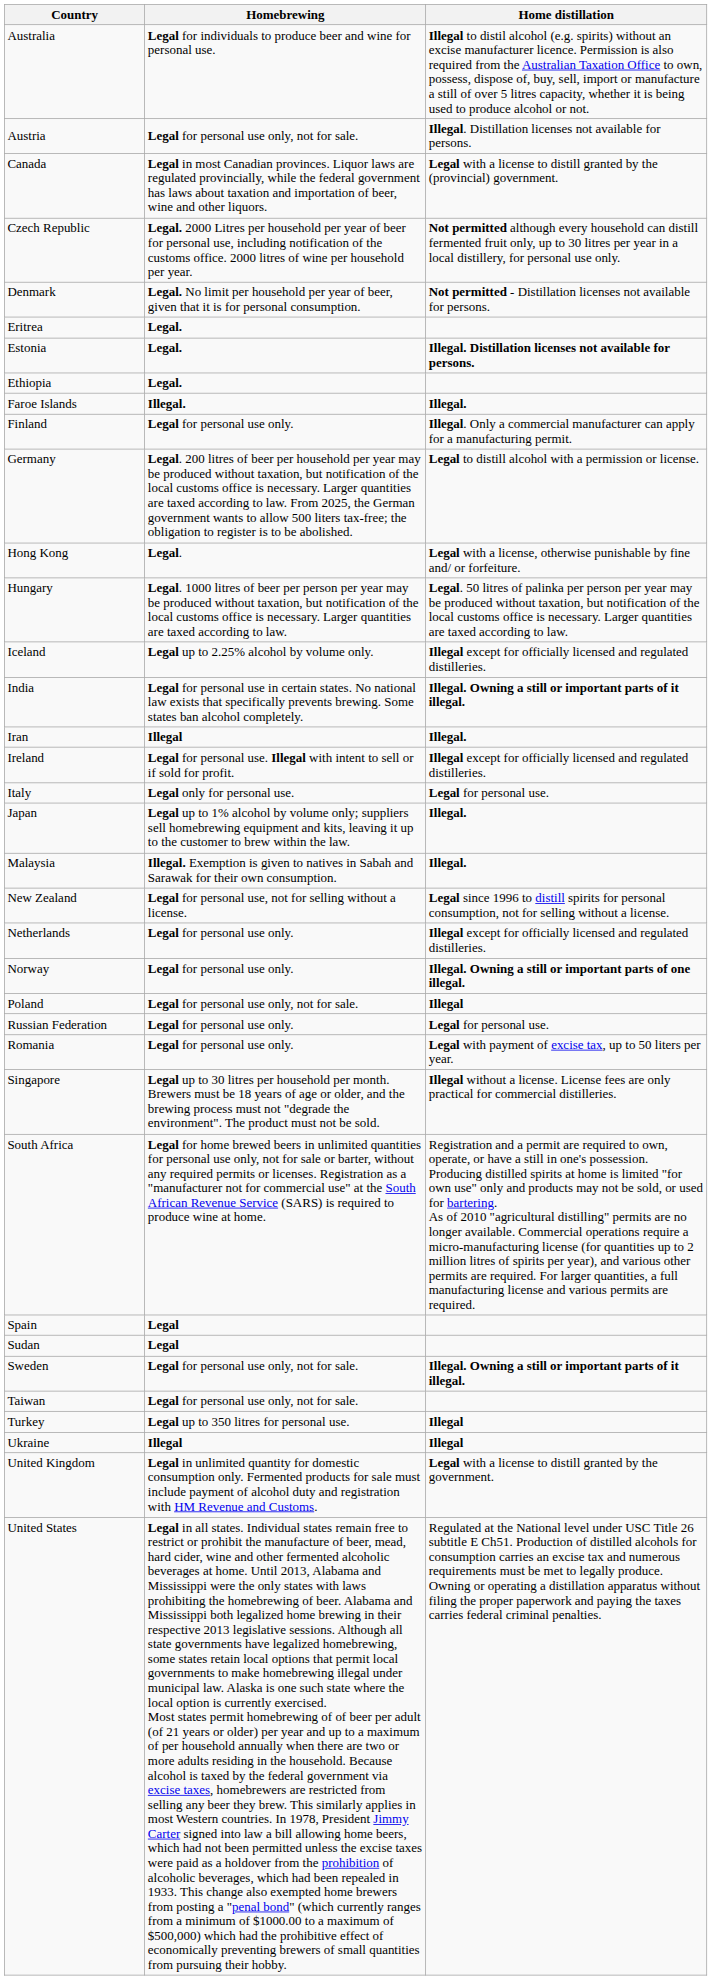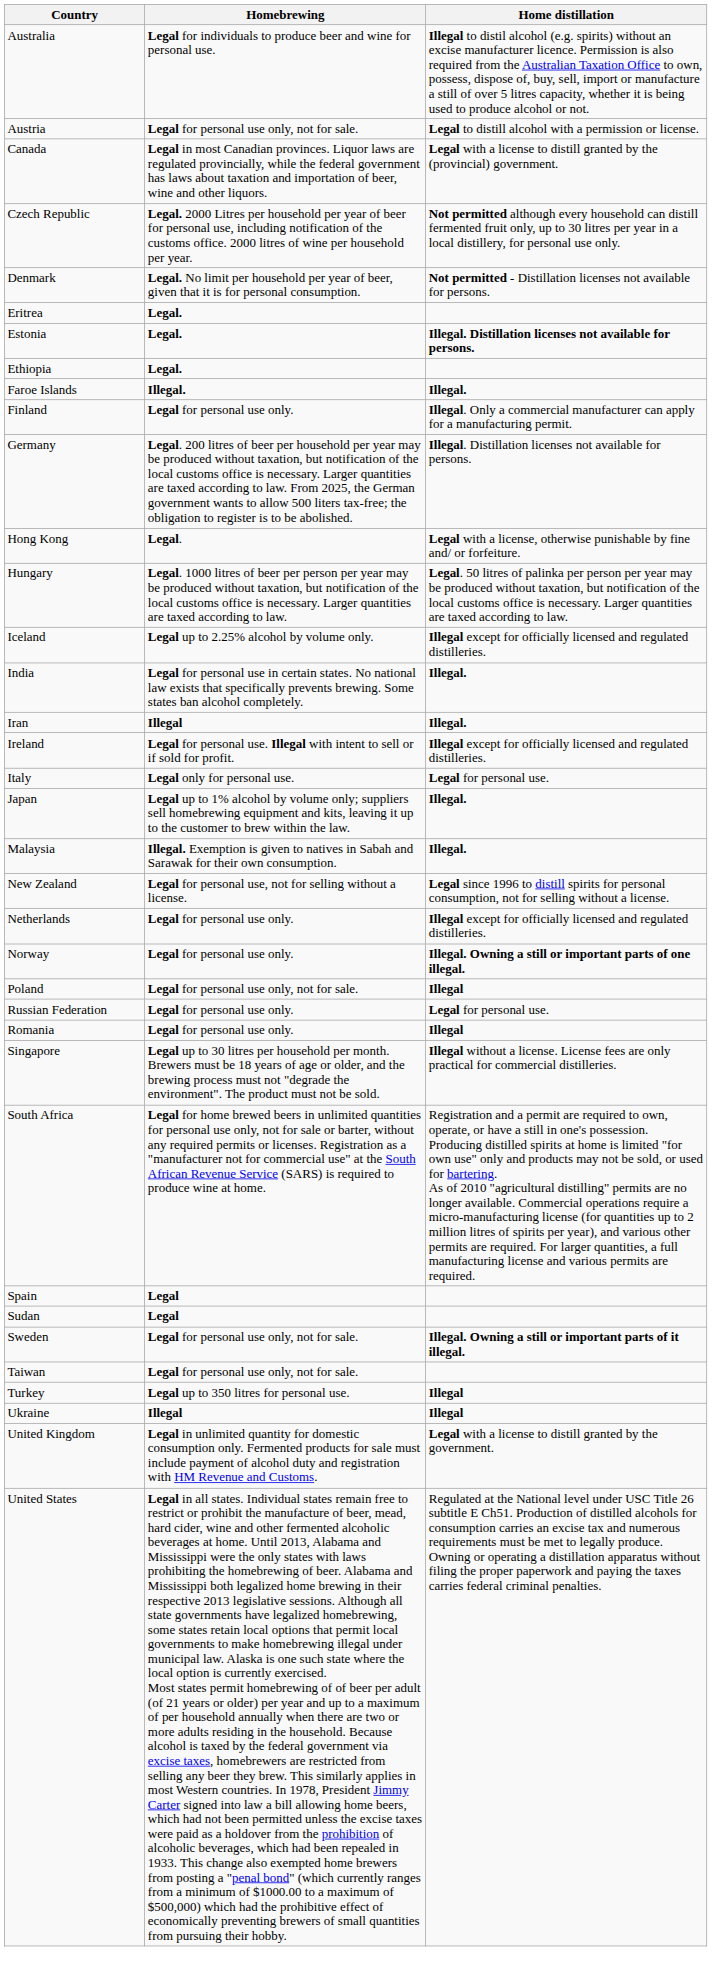 <table class="wikitable">
 <tr valign="top">
 <th scope="col">Country</th>
 <th scope="col" style="width:40%;">Homebrewing</th>
 <th scope="col" style="width:40%;">Home distillation</th>
 </tr>
 <tr valign="top">
 <td>Australia</td>
 <td><strong>Legal</strong> for individuals to produce beer and wine for personal use.</td>
 <td><strong>Illegal</strong> to distil alcohol (e.g. spirits) without an excise manufacturer licence. Permission is also required from the <a href='#'>Australian Taxation Office</a> to own, possess, dispose of, buy, sell, import or manufacture a still of over 5 litres capacity, whether it is being used to produce alcohol or not.</td>
 </tr>
 <tr>
 <td>Austria</td>
 <td><strong>Legal</strong> for personal use only, not for sale.</td>
-<td><strong>Illegal</strong>. Distillation licenses not available for persons.</td>
+<td><strong>Legal</strong> to distill alcohol with a permission or license.</td>
 </tr>
 <tr valign="top">
 <td>Canada</td>
 <td><strong>Legal</strong> in most Canadian provinces. Liquor laws are regulated provincially, while the federal government has laws about taxation and importation of beer, wine and other liquors.</td>
 <td><strong>Legal</strong> with a license to distill granted by the (provincial) government.</td>
 </tr>
 <tr valign="top">
 <td>Czech Republic</td>
 <td><strong>Legal.</strong> 2000 Litres per household per year of beer for personal use, including notification of the customs office. 2000 litres of wine per household per year.</td>
 <td><strong>Not permitted</strong> although every household can distill fermented fruit only, up to 30 litres per year in a local distillery, for personal use only.</td>
 </tr>
 <tr valign="top">
 <td>Denmark</td>
 <td><strong>Legal.</strong> No limit per household per year of beer, given that it is for personal consumption.</td>
 <td><strong>Not permitted</strong> - Distillation licenses not available for persons.</td>
 </tr>
 <tr valign="top">
 <td>Eritrea</td>
 <td><strong>Legal.</strong></td>
 <td></td>
 </tr>
 <tr valign="top">
 <td>Estonia</td>
 <td><strong>Legal.</strong></td>
 <td><strong>Illegal. Distillation licenses not available for persons.</strong></td>
 </tr>
 <tr valign="top">
 <td>Ethiopia</td>
 <td><strong>Legal.</strong></td>
 <td></td>
 </tr>
 <tr valign="top">
 <td>Faroe Islands</td>
 <td><strong>Illegal.</strong></td>
 <td><strong>Illegal.</strong></td>
 </tr>
 <tr valign="top">
 <td>Finland</td>
 <td><strong>Legal</strong> for personal use only.</td>
 <td><strong>Illegal</strong>. Only a commercial manufacturer can apply for a manufacturing permit.</td>
 </tr>
 <tr valign="top">
 <td>Germany</td>
 <td><strong>Legal</strong>. 200 litres of beer per household per year may be produced without taxation, but notification of the local customs office is necessary. Larger quantities are taxed according to law. From 2025, the German government wants to allow 500 liters tax-free; the obligation to register is to be abolished.</td>
-<td><strong>Legal</strong> to distill alcohol with a permission or license.</td>
+<td><strong>Illegal</strong>. Distillation licenses not available for persons.</td>
 </tr>
 <tr valign="top">
 <td>Hong Kong</td>
 <td><strong>Legal</strong>.</td>
 <td><strong>Legal</strong> with a license, otherwise punishable by fine and/ or forfeiture.</td>
 </tr>
 <tr valign="top">
 <td>Hungary</td>
 <td><strong>Legal</strong>. 1000 litres of beer per person per year may be produced without taxation, but notification of the local customs office is necessary. Larger quantities are taxed according to law.</td>
 <td><strong>Legal</strong>. 50 litres of palinka per person per year may be produced without taxation, but notification of the local customs office is necessary. Larger quantities are taxed according to law.</td>
 </tr>
 <tr valign="top">
 <td>Iceland</td>
 <td><strong>Legal</strong> up to 2.25% alcohol by volume only.</td>
 <td><strong>Illegal</strong> except for officially licensed and regulated distilleries.</td>
 </tr>
 <tr valign="top">
 <td>India</td>
 <td><strong>Legal</strong> for personal use in certain states. No national law exists that specifically prevents brewing. Some states ban alcohol completely.</td>
-<td><strong>Illegal. Owning a still or important parts of it illegal.</strong></td>
+<td><strong>Illegal.</strong></td>
 </tr>
 <tr valign="top">
 <td>Iran</td>
 <td><strong>Illegal</strong></td>
 <td><strong>Illegal.</strong></td>
 </tr>
 <tr valign="top">
 <td>Ireland</td>
 <td><strong>Legal</strong> for personal use. <strong>Illegal</strong> with intent to sell or if sold for profit.</td>
 <td><strong>Illegal</strong> except for officially licensed and regulated distilleries.</td>
 </tr>
 <tr valign="top">
 <td>Italy</td>
 <td><strong>Legal</strong> only for personal use.</td>
 <td><strong>Legal</strong> for personal use.</td>
 </tr>
 <tr valign="top">
 <td>Japan</td>
 <td><strong>Legal</strong> up to 1% alcohol by volume only; suppliers sell homebrewing equipment and kits, leaving it up to the customer to brew within the law.</td>
 <td><strong>Illegal.</strong></td>
 </tr>
 <tr valign="top">
 <td>Malaysia</td>
 <td><strong>Illegal.</strong> Exemption is given to natives in Sabah and Sarawak for their own consumption.</td>
 <td><strong>Illegal.</strong></td>
 </tr>
 <tr valign="top">
 <td>New Zealand</td>
 <td><strong>Legal</strong> for personal use, not for selling without a license.</td>
 <td><strong>Legal</strong> since 1996 to <a href='#'>distill</a> spirits for personal consumption, not for selling without a license.</td>
 </tr>
 <tr valign="top">
 <td>Netherlands</td>
 <td><strong>Legal</strong> for personal use only.</td>
 <td><strong>Illegal</strong> except for officially licensed and regulated distilleries.</td>
 </tr>
 <tr valign="top">
 <td>Norway</td>
 <td><strong>Legal</strong> for personal use only.</td>
 <td><strong>Illegal. Owning a still or important parts of one illegal.</strong></td>
 </tr>
 <tr valign="top">
 <td>Poland</td>
 <td><strong>Legal</strong> for personal use only, not for sale.</td>
 <td><strong>Illegal</strong></td>
 </tr>
 <tr valign="top">
 <td>Russian Federation</td>
 <td><strong>Legal</strong> for personal use only.</td>
 <td><strong>Legal</strong> for personal use.</td>
 </tr>
 <tr valign="top">
 <td>Romania</td>
 <td><strong>Legal</strong> for personal use only.</td>
-<td><strong>Legal</strong> with payment of <a href='#'>excise tax</a>, up to 50 liters per year.</td>
+<td><strong>Illegal</strong></td>
 </tr>
 <tr valign="top">
 <td>Singapore</td>
 <td><strong>Legal</strong> up to 30 litres per household per month. Brewers must be 18 years of age or older, and the brewing process must not "degrade the environment". The product must not be sold.</td>
 <td><strong>Illegal</strong>  without a license. License fees are only practical for commercial distilleries.</td>
 </tr>
 <tr valign="top">
 <td>South Africa</td>
 <td><strong>Legal</strong> for home brewed beers in unlimited quantities for personal use only, not for sale or barter, without any required permits or licenses. Registration as a "manufacturer not for commercial use" at the <a href='#'>South African Revenue Service</a> (SARS) is required to produce wine at home.</td>
 <td>Registration and a permit are required to own, operate, or have a still in one's possession. Producing distilled spirits at home is limited "for own use" only and products may not be sold, or used for <a href='#'>bartering</a>.<br>As of 2010 "agricultural distilling" permits are no longer available. Commercial operations require a micro-manufacturing license (for quantities up to 2 million litres of spirits per year), and various other permits are required. For larger quantities, a full manufacturing license and various permits are required.</td>
 </tr>
 <tr valign="top">
 <td>Spain</td>
 <td><strong>Legal</strong></td>
 <td></td>
 </tr>
 <tr valign="top">
 <td>Sudan</td>
 <td><strong>Legal</strong></td>
 <td></td>
 </tr>
 <tr valign="top">
 <td>Sweden</td>
 <td><strong>Legal</strong> for personal use only, not for sale.</td>
 <td><strong>Illegal. Owning a still or important parts of it illegal.</strong></td>
 </tr>
 <tr valign="top">
 <td>Taiwan</td>
 <td><strong>Legal</strong> for personal use only, not for sale.</td>
 <td></td>
 </tr>
 <tr valign="top">
 <td>Turkey</td>
 <td><strong>Legal</strong> up to 350 litres for personal use.</td>
 <td><strong>Illegal</strong></td>
 </tr>
 <tr>
 <td>Ukraine</td>
 <td><strong>Illegal</strong></td>
 <td><strong>Illegal</strong></td>
 </tr>
 <tr valign="top">
 <td>United Kingdom</td>
 <td><strong>Legal</strong> in unlimited quantity for domestic consumption only. Fermented products for sale must include payment of alcohol duty and registration with <a href='#'>HM Revenue and Customs</a>.</td>
 <td><strong>Legal</strong> with a license to distill granted by the government.</td>
 </tr>
 <tr valign="top">
 <td>United States</td>
 <td><strong>Legal</strong> in all states. Individual states remain free to restrict or prohibit the manufacture of beer, mead, hard cider, wine and other fermented alcoholic beverages at home. Until 2013, Alabama and Mississippi were the only states with laws prohibiting the homebrewing of beer. Alabama and Mississippi both legalized home brewing in their respective 2013 legislative sessions. Although all state governments have legalized homebrewing, some states retain local options that permit local governments to make homebrewing illegal under municipal law. Alaska is one such state where the local option is currently exercised.<br>Most states permit homebrewing of  of beer per adult (of 21 years or older) per year and up to a maximum of  per household annually when there are two or more adults residing in the household. Because alcohol is taxed by the federal government via <a href='#'>excise taxes</a>, homebrewers are restricted from selling any beer they brew. This similarly applies in most Western countries. In 1978, President <a href='#'>Jimmy Carter</a> signed into law a bill allowing home beers, which had not been permitted unless the excise taxes were paid as a holdover from the <a href='#'>prohibition</a> of alcoholic beverages, which had been repealed in 1933. This change also exempted home brewers from posting a "<a href='#'>penal bond</a>" (which currently ranges from a minimum of $1000.00 to a maximum of $500,000) which had the prohibitive effect of economically preventing brewers of small quantities from pursuing their hobby.</td>
 <td>Regulated at the National level under USC Title 26 subtitle E Ch51. Production of distilled alcohols for consumption carries an excise tax and numerous requirements must be met to legally produce.<br>Owning or operating a distillation apparatus without filing the proper paperwork and paying the taxes carries federal criminal penalties.</td>
 </tr>
 </table>
